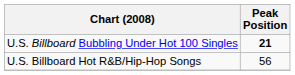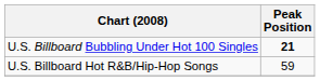 <table class="wikitable">
 <tr>
 <th align="left">Chart (2008)</th>
 <th align="left">Peak<br>Position</th>
 </tr>
 <tr>
 <td align="left">U.S. <em>Billboard</em> <a href='#'>Bubbling Under Hot 100 Singles</a></td>
 <td align="center"><strong>21</strong></td>
 </tr>
 <tr>
 <td align="left">U.S. Billboard Hot R&B/Hip-Hop Songs</td>
-<td align="center">56</td>
+<td align="center">59</td>
 </tr>
 <tr>
 </tr>
 </table>
